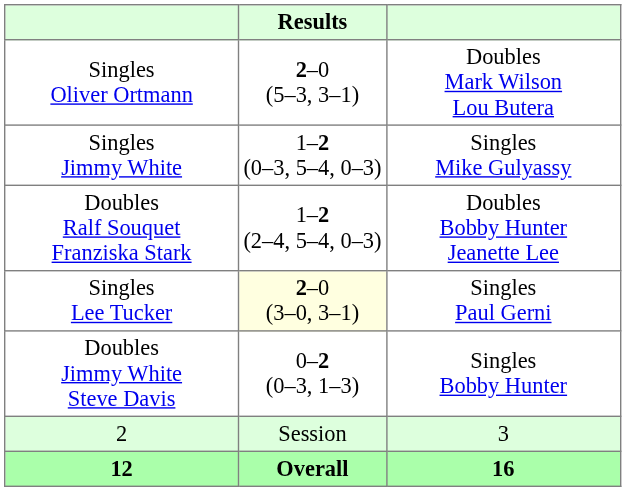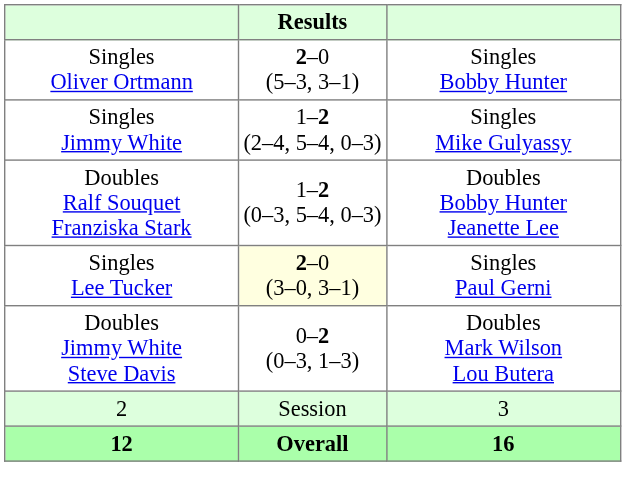 <table border="1" cellpadding="3" style="border-collapse: collapse;">
 <tr bgcolor="#ddffdd">
 <th width="160"></th>
 <th>Results</th>
 <th width="160"></th>
 </tr>
 <tr>
 <td align="center">Singles<br><a href='#'>Oliver Ortmann</a></td>
 <td align="center"><strong>2</strong>–0<br>(5–3, 3–1)</td>
-<td align="center">Doubles<br><a href='#'>Mark Wilson</a><br><a href='#'>Lou Butera</a></td>
+<td align="center">Singles<br><a href='#'>Bobby Hunter</a></td>
 </tr>
 <tr>
 <td align="center">Singles<br><a href='#'>Jimmy White</a></td>
-<td align="center">1–<strong>2</strong><br>(0–3, 5–4, 0–3)</td>
+<td align="center">1–<strong>2</strong><br>(2–4, 5–4, 0–3)</td>
 <td align="center">Singles<br><a href='#'>Mike Gulyassy</a></td>
 </tr>
 <tr>
 <td align="center">Doubles<br><a href='#'>Ralf Souquet</a><br><a href='#'>Franziska Stark</a></td>
-<td align="center">1–<strong>2</strong><br>(2–4, 5–4, 0–3)</td>
+<td align="center">1–<strong>2</strong><br>(0–3, 5–4, 0–3)</td>
 <td align="center">Doubles<br><a href='#'>Bobby Hunter</a><br><a href='#'>Jeanette Lee</a></td>
 </tr>
 <tr>
 <td align="center">Singles<br><a href='#'>Lee Tucker</a></td>
 <td align="center" style="background: lightyellow;"><strong>2</strong>–0<br>(3–0, 3–1)</td>
 <td align="center">Singles<br><a href='#'>Paul Gerni</a></td>
 </tr>
 <tr>
 <td align="center">Doubles<br><a href='#'>Jimmy White</a><br><a href='#'>Steve Davis</a></td>
 <td align="center">0–<strong>2</strong><br>(0–3, 1–3)</td>
-<td align="center">Singles<br><a href='#'>Bobby Hunter</a></td>
+<td align="center">Doubles<br><a href='#'>Mark Wilson</a><br><a href='#'>Lou Butera</a></td>
 </tr>
 <tr bgcolor="#ddffdd">
 <td align="center">2</td>
 <td align="center">Session</td>
 <td align="center">3</td>
 </tr>
 <tr bgcolor="#aaffaa">
 <th align="center">12</th>
 <th align="center">Overall</th>
 <th align="center">16</th>
 </tr>
 </table>
